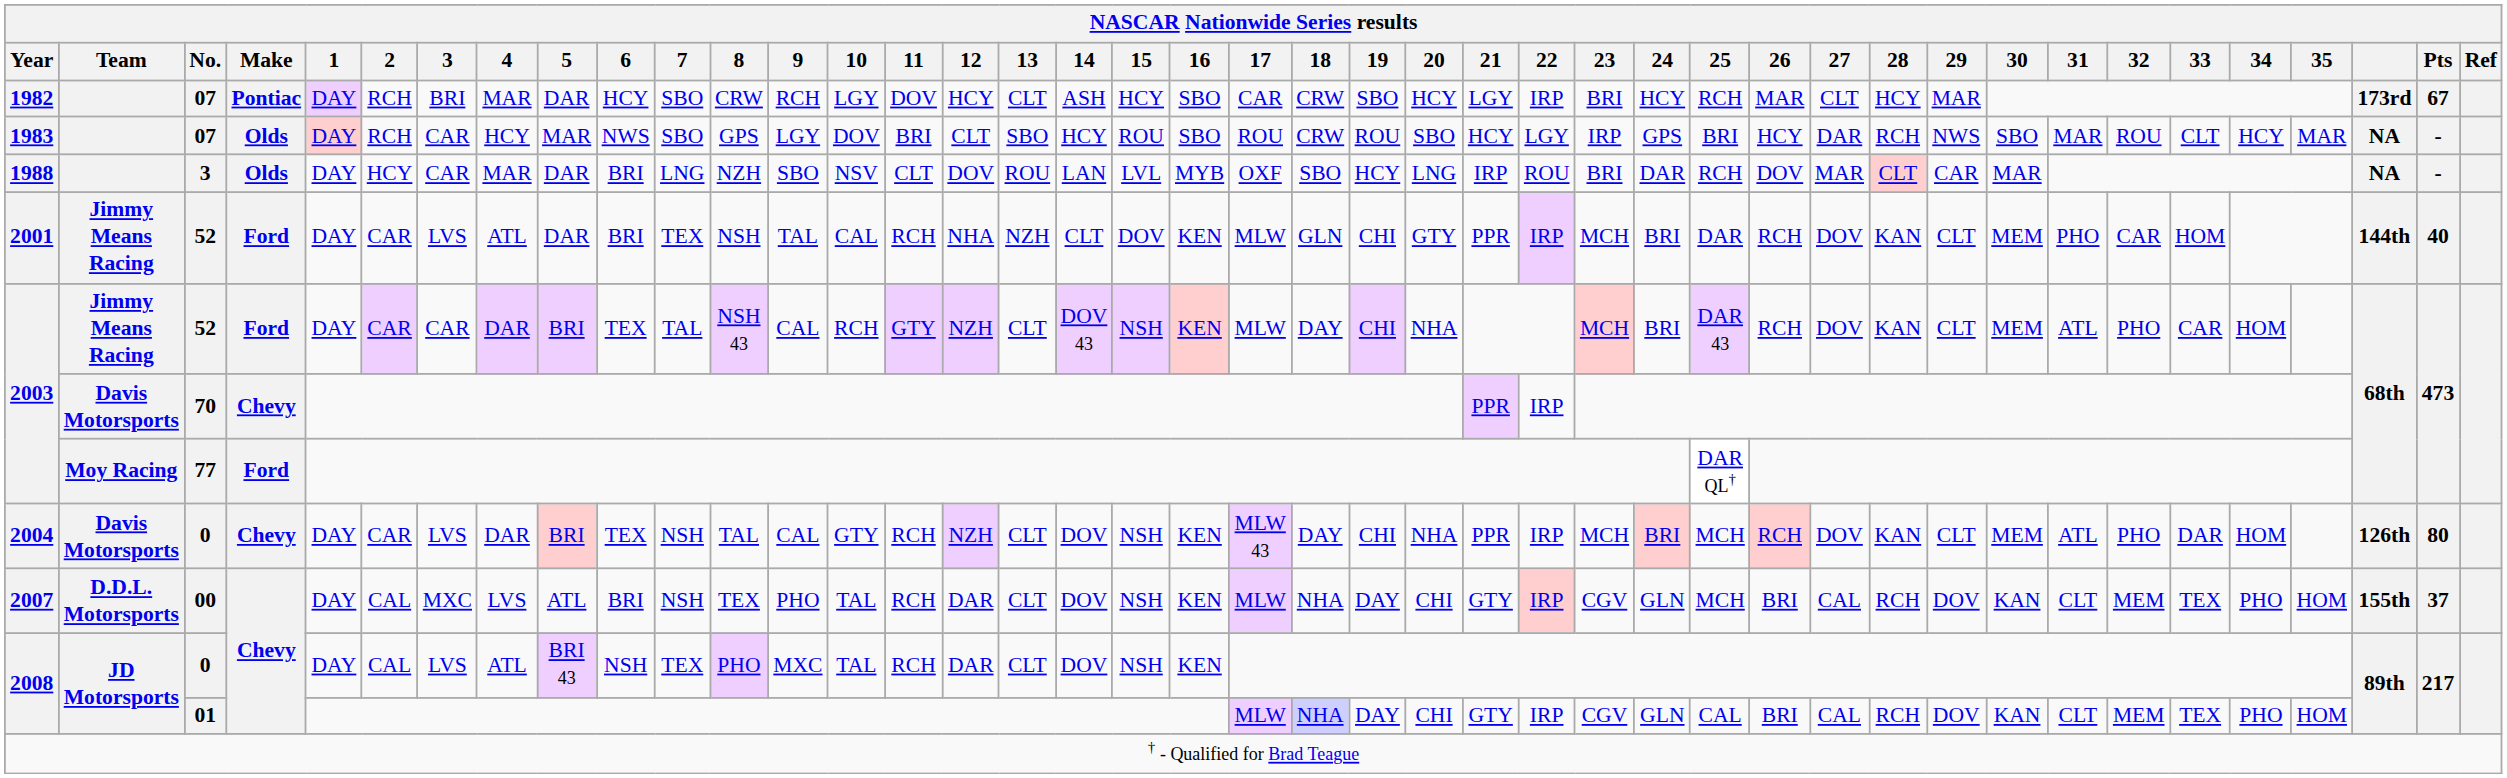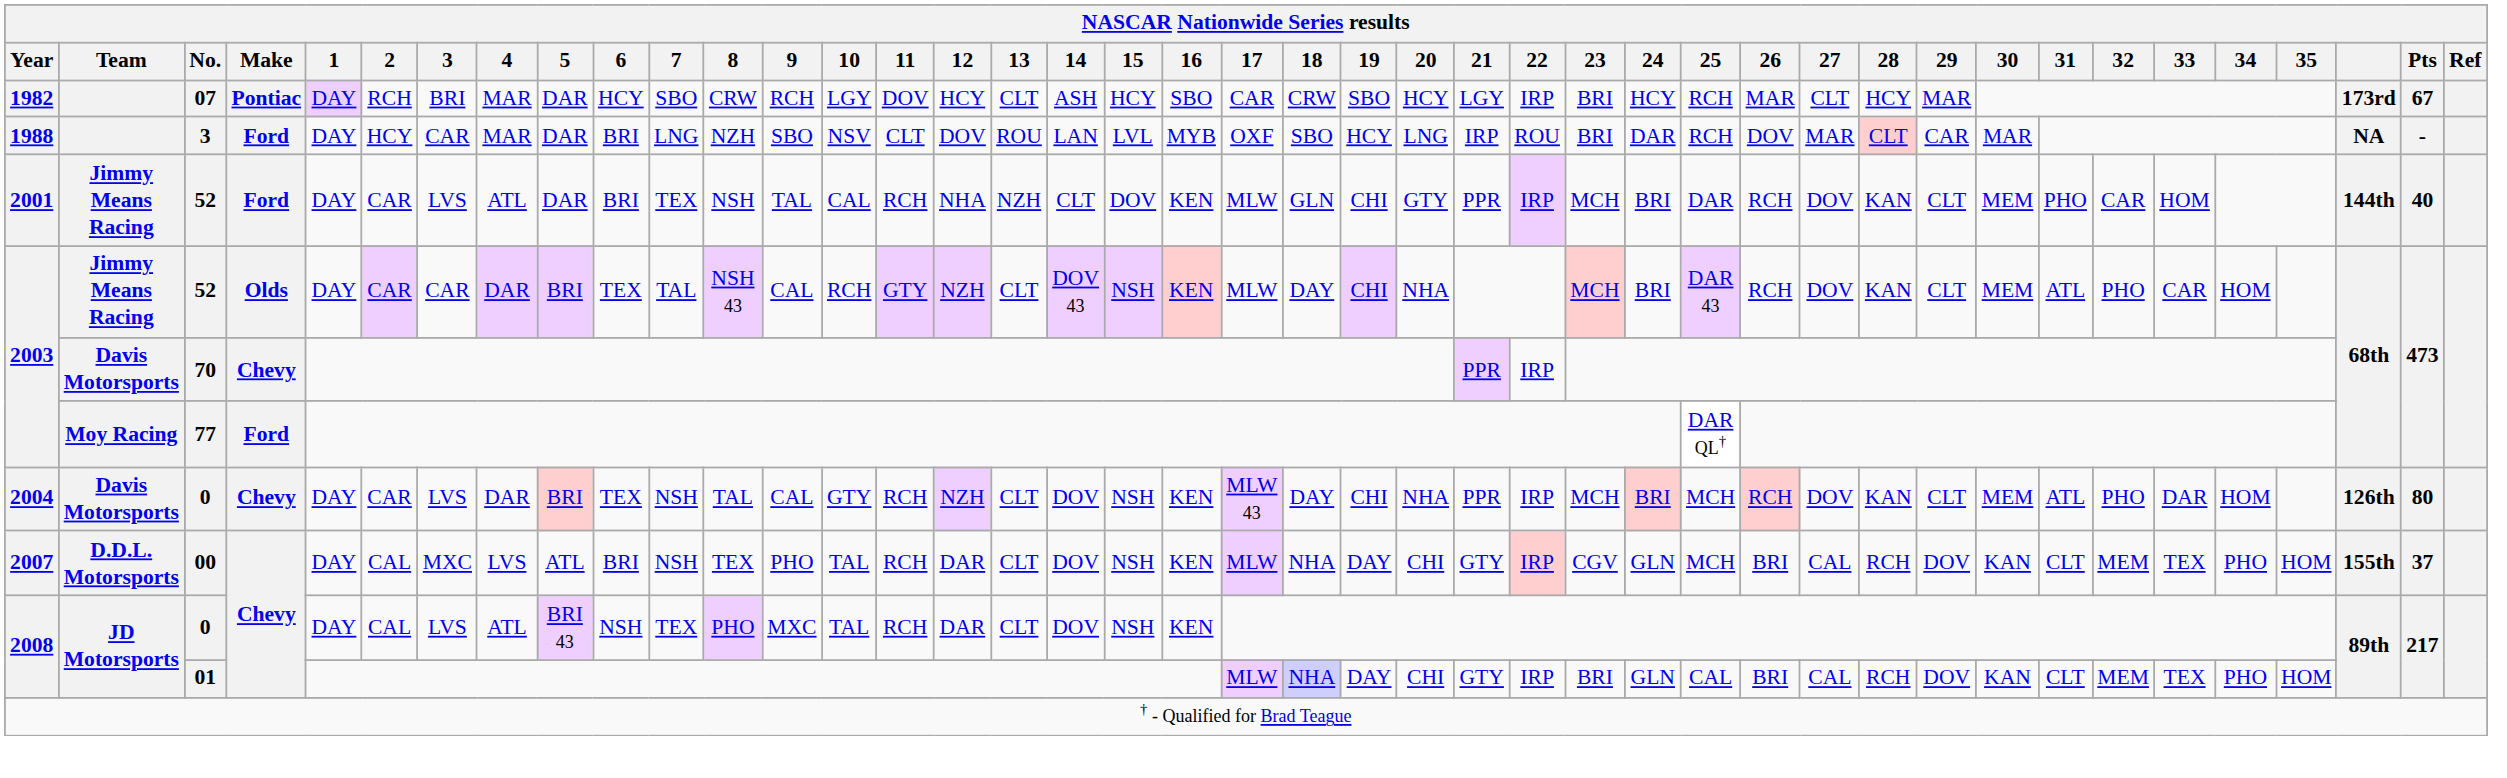 <table class="wikitable" style="text-align:center; font-size:75%">
 <tr>
 <th colspan=42><a href='#'>NASCAR</a> <a href='#'>Nationwide Series</a> results</th>
 </tr>
 <tr>
 <th>Year</th>
 <th>Team</th>
 <th>No.</th>
 <th>Make</th>
 <th>1</th>
 <th>2</th>
 <th>3</th>
 <th>4</th>
 <th>5</th>
 <th>6</th>
 <th>7</th>
 <th>8</th>
 <th>9</th>
 <th>10</th>
 <th>11</th>
 <th>12</th>
 <th>13</th>
 <th>14</th>
 <th>15</th>
 <th>16</th>
 <th>17</th>
 <th>18</th>
 <th>19</th>
 <th>20</th>
 <th>21</th>
 <th>22</th>
 <th>23</th>
 <th>24</th>
 <th>25</th>
 <th>26</th>
 <th>27</th>
 <th>28</th>
 <th>29</th>
 <th>30</th>
 <th>31</th>
 <th>32</th>
 <th>33</th>
 <th>34</th>
 <th>35</th>
 <th></th>
 <th>Pts</th>
 <th>Ref</th>
 </tr>
 <tr>
 <th><a href='#'>1982</a></th>
 <th></th>
 <th>07</th>
 <th><a href='#'>Pontiac</a></th>
 <td style="background:#EFCFFF;"><a href='#'>DAY</a><br></td>
 <td><a href='#'>RCH</a></td>
 <td><a href='#'>BRI</a></td>
 <td><a href='#'>MAR</a></td>
 <td><a href='#'>DAR</a></td>
 <td><a href='#'>HCY</a></td>
 <td><a href='#'>SBO</a></td>
 <td><a href='#'>CRW</a></td>
 <td><a href='#'>RCH</a></td>
 <td><a href='#'>LGY</a></td>
 <td><a href='#'>DOV</a></td>
 <td><a href='#'>HCY</a></td>
 <td><a href='#'>CLT</a></td>
 <td><a href='#'>ASH</a></td>
 <td><a href='#'>HCY</a></td>
 <td><a href='#'>SBO</a></td>
 <td><a href='#'>CAR</a></td>
 <td><a href='#'>CRW</a></td>
 <td><a href='#'>SBO</a></td>
 <td><a href='#'>HCY</a></td>
 <td><a href='#'>LGY</a></td>
 <td><a href='#'>IRP</a></td>
 <td><a href='#'>BRI</a></td>
 <td><a href='#'>HCY</a></td>
 <td><a href='#'>RCH</a></td>
 <td><a href='#'>MAR</a></td>
 <td><a href='#'>CLT</a></td>
 <td><a href='#'>HCY</a></td>
 <td><a href='#'>MAR</a></td>
 <td colspan=6></td>
 <th>173rd</th>
 <th>67</th>
 <th></th>
 </tr>
 <tr>
-<th><a href='#'>1983</a></th>
-<th></th>
-<th>07</th>
-<th><a href='#'>Olds</a></th>
-<td style="background:#FFCFCF;"><a href='#'>DAY</a><br></td>
-<td><a href='#'>RCH</a></td>
-<td><a href='#'>CAR</a></td>
-<td><a href='#'>HCY</a></td>
-<td><a href='#'>MAR</a></td>
-<td><a href='#'>NWS</a></td>
-<td><a href='#'>SBO</a></td>
-<td><a href='#'>GPS</a></td>
-<td><a href='#'>LGY</a></td>
-<td><a href='#'>DOV</a></td>
-<td><a href='#'>BRI</a></td>
-<td><a href='#'>CLT</a></td>
-<td><a href='#'>SBO</a></td>
-<td><a href='#'>HCY</a></td>
-<td><a href='#'>ROU</a></td>
-<td><a href='#'>SBO</a></td>
-<td><a href='#'>ROU</a></td>
-<td><a href='#'>CRW</a></td>
-<td><a href='#'>ROU</a></td>
-<td><a href='#'>SBO</a></td>
-<td><a href='#'>HCY</a></td>
-<td><a href='#'>LGY</a></td>
-<td><a href='#'>IRP</a></td>
-<td><a href='#'>GPS</a></td>
-<td><a href='#'>BRI</a></td>
-<td><a href='#'>HCY</a></td>
-<td><a href='#'>DAR</a></td>
-<td><a href='#'>RCH</a></td>
-<td><a href='#'>NWS</a></td>
-<td><a href='#'>SBO</a></td>
-<td><a href='#'>MAR</a></td>
-<td><a href='#'>ROU</a></td>
-<td><a href='#'>CLT</a></td>
-<td><a href='#'>HCY</a></td>
-<td><a href='#'>MAR</a></td>
-<th>NA</th>
-<th>-</th>
-<th></th>
-</tr>
-<tr>
 <th><a href='#'>1988</a></th>
 <th></th>
 <th>3</th>
-<th><a href='#'>Olds</a></th>
+<th><a href='#'>Ford</a></th>
 <td><a href='#'>DAY</a></td>
 <td><a href='#'>HCY</a></td>
 <td><a href='#'>CAR</a></td>
 <td><a href='#'>MAR</a></td>
 <td><a href='#'>DAR</a></td>
 <td><a href='#'>BRI</a></td>
 <td><a href='#'>LNG</a></td>
 <td><a href='#'>NZH</a></td>
 <td><a href='#'>SBO</a></td>
 <td><a href='#'>NSV</a></td>
 <td><a href='#'>CLT</a></td>
 <td><a href='#'>DOV</a></td>
 <td><a href='#'>ROU</a></td>
 <td><a href='#'>LAN</a></td>
 <td><a href='#'>LVL</a></td>
 <td><a href='#'>MYB</a></td>
 <td><a href='#'>OXF</a></td>
 <td><a href='#'>SBO</a></td>
 <td><a href='#'>HCY</a></td>
 <td><a href='#'>LNG</a></td>
 <td><a href='#'>IRP</a></td>
 <td><a href='#'>ROU</a></td>
 <td><a href='#'>BRI</a></td>
 <td><a href='#'>DAR</a></td>
 <td><a href='#'>RCH</a></td>
 <td><a href='#'>DOV</a></td>
 <td><a href='#'>MAR</a></td>
 <td style="background:#FFCFCF;"><a href='#'>CLT</a><br></td>
 <td><a href='#'>CAR</a></td>
 <td><a href='#'>MAR</a></td>
 <td colspan=5></td>
 <th>NA</th>
 <th>-</th>
 <th></th>
 </tr>
 <tr>
 <th><a href='#'>2001</a></th>
 <th><a href='#'>Jimmy Means Racing</a></th>
 <th>52</th>
 <th><a href='#'>Ford</a></th>
 <td><a href='#'>DAY</a></td>
 <td><a href='#'>CAR</a></td>
 <td><a href='#'>LVS</a></td>
 <td><a href='#'>ATL</a></td>
 <td><a href='#'>DAR</a></td>
 <td><a href='#'>BRI</a></td>
 <td><a href='#'>TEX</a></td>
 <td><a href='#'>NSH</a></td>
 <td><a href='#'>TAL</a></td>
 <td><a href='#'>CAL</a></td>
 <td><a href='#'>RCH</a></td>
 <td><a href='#'>NHA</a></td>
 <td><a href='#'>NZH</a></td>
 <td><a href='#'>CLT</a></td>
 <td><a href='#'>DOV</a></td>
 <td><a href='#'>KEN</a></td>
 <td><a href='#'>MLW</a></td>
 <td><a href='#'>GLN</a></td>
 <td><a href='#'>CHI</a></td>
 <td><a href='#'>GTY</a></td>
 <td><a href='#'>PPR</a></td>
 <td style="background:#EFCFFF;"><a href='#'>IRP</a><br></td>
 <td><a href='#'>MCH</a></td>
 <td><a href='#'>BRI</a></td>
 <td><a href='#'>DAR</a></td>
 <td><a href='#'>RCH</a></td>
 <td><a href='#'>DOV</a></td>
 <td><a href='#'>KAN</a></td>
 <td><a href='#'>CLT</a></td>
 <td><a href='#'>MEM</a></td>
 <td><a href='#'>PHO</a></td>
 <td><a href='#'>CAR</a></td>
 <td><a href='#'>HOM</a></td>
 <td colspan=2></td>
 <th>144th</th>
 <th>40</th>
 <th></th>
 </tr>
 <tr>
 <th rowspan=3><a href='#'>2003</a></th>
 <th><a href='#'>Jimmy Means Racing</a></th>
 <th>52</th>
-<th><a href='#'>Ford</a></th>
+<th><a href='#'>Olds</a></th>
 <td><a href='#'>DAY</a></td>
 <td style="background:#EFCFFF;"><a href='#'>CAR</a><br></td>
 <td><a href='#'>CAR</a></td>
 <td style="background:#EFCFFF;"><a href='#'>DAR</a><br></td>
 <td style="background:#EFCFFF;"><a href='#'>BRI</a><br></td>
 <td><a href='#'>TEX</a></td>
 <td><a href='#'>TAL</a></td>
 <td style="background:#EFCFFF;"><a href='#'>NSH</a><br><small>43</small></td>
 <td><a href='#'>CAL</a></td>
 <td><a href='#'>RCH</a></td>
 <td style="background:#EFCFFF;"><a href='#'>GTY</a><br></td>
 <td style="background:#EFCFFF;"><a href='#'>NZH</a><br></td>
 <td><a href='#'>CLT</a></td>
 <td style="background:#EFCFFF;"><a href='#'>DOV</a><br><small>43</small></td>
 <td style="background:#EFCFFF;"><a href='#'>NSH</a><br></td>
 <td style="background:#FFCFCF;"><a href='#'>KEN</a><br></td>
 <td><a href='#'>MLW</a></td>
 <td><a href='#'>DAY</a></td>
 <td style="background:#EFCFFF;"><a href='#'>CHI</a><br></td>
 <td><a href='#'>NHA</a></td>
 <td colspan=2></td>
 <td style="background:#FFCFCF;"><a href='#'>MCH</a><br></td>
 <td><a href='#'>BRI</a></td>
 <td style="background:#EFCFFF;"><a href='#'>DAR</a><br><small>43</small></td>
 <td><a href='#'>RCH</a></td>
 <td><a href='#'>DOV</a></td>
 <td><a href='#'>KAN</a></td>
 <td><a href='#'>CLT</a></td>
 <td><a href='#'>MEM</a></td>
 <td><a href='#'>ATL</a></td>
 <td><a href='#'>PHO</a></td>
 <td><a href='#'>CAR</a></td>
 <td><a href='#'>HOM</a></td>
 <td></td>
 <th rowspan=3>68th</th>
 <th rowspan=3>473</th>
 <th rowspan=3></th>
 </tr>
 <tr>
 <th><a href='#'>Davis Motorsports</a></th>
 <th>70</th>
 <th><a href='#'>Chevy</a></th>
 <td colspan=20></td>
 <td style="background:#EFCFFF;"><a href='#'>PPR</a><br></td>
 <td><a href='#'>IRP</a></td>
 <td colspan=13></td>
 </tr>
 <tr>
 <th><a href='#'>Moy Racing</a></th>
 <th>77</th>
 <th><a href='#'>Ford</a></th>
 <td colspan=24></td>
 <td style="background:#FFFFFF;"><a href='#'>DAR</a><br><small>QL<sup>†</sup></small></td>
 <td colspan=10></td>
 </tr>
 <tr>
 <th><a href='#'>2004</a></th>
 <th><a href='#'>Davis Motorsports</a></th>
 <th>0</th>
 <th><a href='#'>Chevy</a></th>
 <td><a href='#'>DAY</a></td>
 <td><a href='#'>CAR</a></td>
 <td><a href='#'>LVS</a></td>
 <td><a href='#'>DAR</a></td>
 <td style="background:#FFCFCF;"><a href='#'>BRI</a><br></td>
 <td><a href='#'>TEX</a></td>
 <td><a href='#'>NSH</a></td>
 <td><a href='#'>TAL</a></td>
 <td><a href='#'>CAL</a></td>
 <td><a href='#'>GTY</a></td>
 <td><a href='#'>RCH</a></td>
 <td style="background:#EFCFFF;"><a href='#'>NZH</a><br></td>
 <td><a href='#'>CLT</a></td>
 <td><a href='#'>DOV</a></td>
 <td><a href='#'>NSH</a></td>
 <td><a href='#'>KEN</a></td>
 <td style="background:#EFCFFF;"><a href='#'>MLW</a><br><small>43</small></td>
 <td><a href='#'>DAY</a></td>
 <td><a href='#'>CHI</a></td>
 <td><a href='#'>NHA</a></td>
 <td><a href='#'>PPR</a></td>
 <td><a href='#'>IRP</a></td>
 <td><a href='#'>MCH</a></td>
 <td style="background:#FFCFCF;"><a href='#'>BRI</a><br></td>
 <td><a href='#'>MCH</a></td>
 <td style="background:#FFCFCF;"><a href='#'>RCH</a><br></td>
 <td><a href='#'>DOV</a></td>
 <td><a href='#'>KAN</a></td>
 <td><a href='#'>CLT</a></td>
 <td><a href='#'>MEM</a></td>
 <td><a href='#'>ATL</a></td>
 <td><a href='#'>PHO</a></td>
 <td><a href='#'>DAR</a></td>
 <td><a href='#'>HOM</a></td>
 <td></td>
 <th>126th</th>
 <th>80</th>
 <th></th>
 </tr>
 <tr>
 <th><a href='#'>2007</a></th>
 <th><a href='#'>D.D.L. Motorsports</a></th>
 <th>00</th>
 <th rowspan=3><a href='#'>Chevy</a></th>
 <td><a href='#'>DAY</a></td>
 <td><a href='#'>CAL</a></td>
 <td><a href='#'>MXC</a></td>
 <td><a href='#'>LVS</a></td>
 <td><a href='#'>ATL</a></td>
 <td><a href='#'>BRI</a></td>
 <td><a href='#'>NSH</a></td>
 <td><a href='#'>TEX</a></td>
 <td><a href='#'>PHO</a></td>
 <td><a href='#'>TAL</a></td>
 <td><a href='#'>RCH</a></td>
 <td><a href='#'>DAR</a></td>
 <td><a href='#'>CLT</a></td>
 <td><a href='#'>DOV</a></td>
 <td><a href='#'>NSH</a></td>
 <td><a href='#'>KEN</a></td>
 <td style="background:#EFCFFF;"><a href='#'>MLW</a><br></td>
 <td><a href='#'>NHA</a></td>
 <td><a href='#'>DAY</a></td>
 <td><a href='#'>CHI</a></td>
 <td><a href='#'>GTY</a></td>
 <td style="background:#FFCFCF;"><a href='#'>IRP</a><br></td>
 <td><a href='#'>CGV</a></td>
 <td><a href='#'>GLN</a></td>
 <td><a href='#'>MCH</a></td>
 <td><a href='#'>BRI</a></td>
 <td><a href='#'>CAL</a></td>
 <td><a href='#'>RCH</a></td>
 <td><a href='#'>DOV</a></td>
 <td><a href='#'>KAN</a></td>
 <td><a href='#'>CLT</a></td>
 <td><a href='#'>MEM</a></td>
 <td><a href='#'>TEX</a></td>
 <td><a href='#'>PHO</a></td>
 <td><a href='#'>HOM</a></td>
 <th>155th</th>
 <th>37</th>
 <th></th>
 </tr>
 <tr>
 <th rowspan=2><a href='#'>2008</a></th>
 <th rowspan=2><a href='#'>JD Motorsports</a></th>
 <th>0</th>
 <td><a href='#'>DAY</a></td>
 <td><a href='#'>CAL</a></td>
 <td><a href='#'>LVS</a></td>
 <td><a href='#'>ATL</a></td>
 <td style="background:#EFCFFF;"><a href='#'>BRI</a><br><small>43</small></td>
 <td><a href='#'>NSH</a></td>
 <td><a href='#'>TEX</a></td>
 <td style="background:#EFCFFF;"><a href='#'>PHO</a><br></td>
 <td><a href='#'>MXC</a></td>
 <td><a href='#'>TAL</a></td>
 <td><a href='#'>RCH</a></td>
 <td><a href='#'>DAR</a></td>
 <td><a href='#'>CLT</a></td>
 <td><a href='#'>DOV</a></td>
 <td><a href='#'>NSH</a></td>
 <td><a href='#'>KEN</a></td>
 <td colspan=19></td>
 <th rowspan=2>89th</th>
 <th rowspan=2>217</th>
 <th rowspan=2></th>
 </tr>
 <tr>
 <th>01</th>
 <td colspan=16></td>
 <td style="background:#EFCFFF;"><a href='#'>MLW</a><br></td>
 <td style="background:#CFCFFF;"><a href='#'>NHA</a><br></td>
 <td><a href='#'>DAY</a></td>
 <td><a href='#'>CHI</a></td>
 <td><a href='#'>GTY</a></td>
 <td><a href='#'>IRP</a></td>
-<td><a href='#'>CGV</a></td>
+<td><a href='#'>BRI</a></td>
 <td><a href='#'>GLN</a></td>
 <td><a href='#'>CAL</a></td>
 <td><a href='#'>BRI</a></td>
 <td><a href='#'>CAL</a></td>
 <td><a href='#'>RCH</a></td>
 <td><a href='#'>DOV</a></td>
 <td><a href='#'>KAN</a></td>
 <td><a href='#'>CLT</a></td>
 <td><a href='#'>MEM</a></td>
 <td><a href='#'>TEX</a></td>
 <td><a href='#'>PHO</a></td>
 <td><a href='#'>HOM</a></td>
 </tr>
 <tr>
 <td colspan=42><small><sup>†</sup> - Qualified for <a href='#'>Brad Teague</a></small></td>
 </tr>
 </table>
